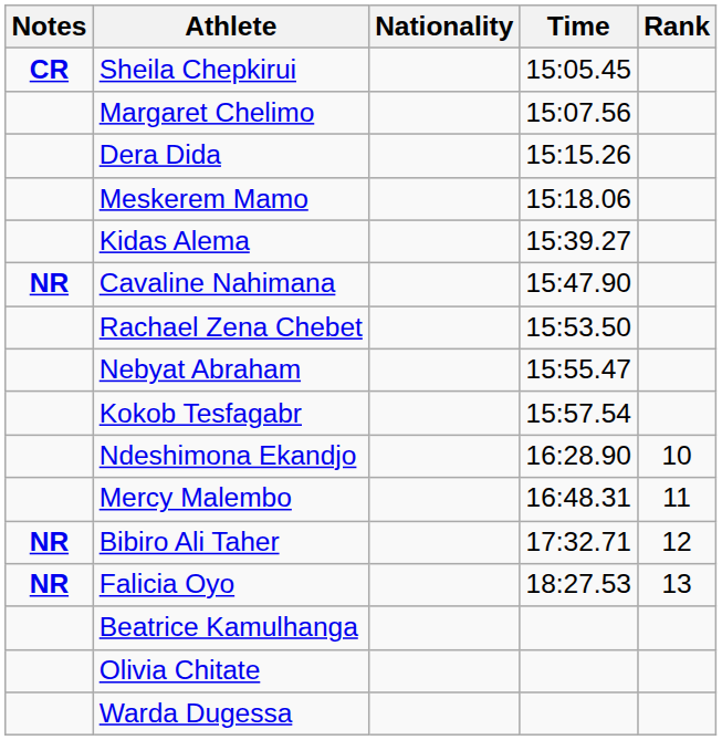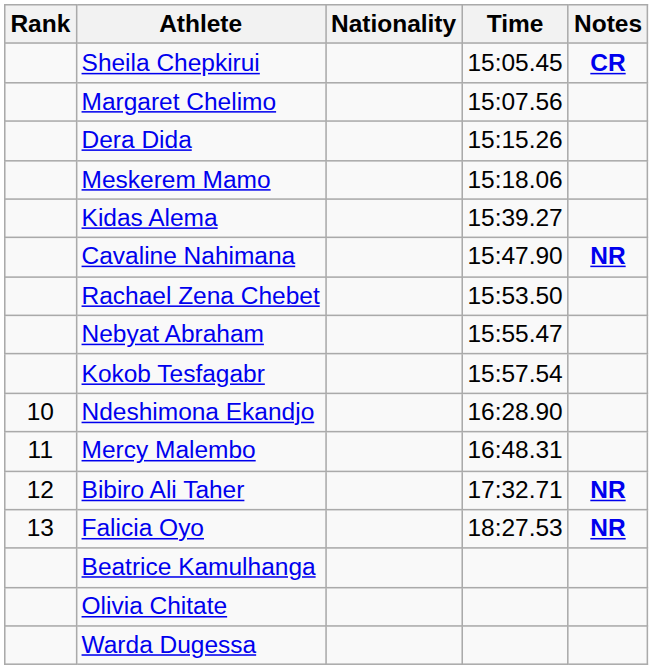 <table class="wikitable sortable" style="text-align:center">
 <tr>
-<th>Notes</th>
+<th>Rank</th>
 <th>Athlete</th>
 <th>Nationality</th>
 <th>Time</th>
-<th>Rank</th>
+<th>Notes</th>
 </tr>
 <tr>
-<td><strong><a href='#'>CR</a></strong></td>
+<td></td>
 <td align="left"><a href='#'>Sheila Chepkirui</a></td>
 <td align=left></td>
 <td>15:05.45</td>
-<td></td>
+<td><strong><a href='#'>CR</a></strong></td>
 </tr>
 <tr>
 <td></td>
 <td align="left"><a href='#'>Margaret Chelimo</a></td>
 <td align=left></td>
 <td>15:07.56</td>
 <td></td>
 </tr>
 <tr>
 <td></td>
 <td align="left"><a href='#'>Dera Dida</a></td>
 <td align=left></td>
 <td>15:15.26</td>
 <td></td>
 </tr>
 <tr>
 <td></td>
 <td align="left"><a href='#'>Meskerem Mamo</a></td>
 <td align=left></td>
 <td>15:18.06</td>
 <td></td>
 </tr>
 <tr>
 <td></td>
 <td align="left"><a href='#'>Kidas Alema</a></td>
 <td align=left></td>
 <td>15:39.27</td>
 <td></td>
 </tr>
 <tr>
-<td><strong><a href='#'>NR</a></strong></td>
+<td></td>
 <td align="left"><a href='#'>Cavaline Nahimana</a></td>
 <td align=left></td>
 <td>15:47.90</td>
-<td></td>
+<td><strong><a href='#'>NR</a></strong></td>
 </tr>
 <tr>
 <td></td>
 <td align="left"><a href='#'>Rachael Zena Chebet</a></td>
 <td align=left></td>
 <td>15:53.50</td>
 <td></td>
 </tr>
 <tr>
 <td></td>
 <td align="left"><a href='#'>Nebyat Abraham</a></td>
 <td align=left></td>
 <td>15:55.47</td>
 <td></td>
 </tr>
 <tr>
 <td></td>
 <td align="left"><a href='#'>Kokob Tesfagabr</a></td>
 <td align=left></td>
 <td>15:57.54</td>
 <td></td>
 </tr>
 <tr>
-<td></td>
+<td>10</td>
 <td align="left"><a href='#'>Ndeshimona Ekandjo</a></td>
 <td align=left></td>
 <td>16:28.90</td>
-<td>10</td>
+<td></td>
 </tr>
 <tr>
-<td></td>
+<td>11</td>
 <td align="left"><a href='#'>Mercy Malembo</a></td>
 <td align=left></td>
 <td>16:48.31</td>
-<td>11</td>
+<td></td>
 </tr>
 <tr>
-<td><strong><a href='#'>NR</a></strong></td>
+<td>12</td>
 <td align="left"><a href='#'>Bibiro Ali Taher</a></td>
 <td align=left></td>
 <td>17:32.71</td>
-<td>12</td>
+<td><strong><a href='#'>NR</a></strong></td>
 </tr>
 <tr>
-<td><strong><a href='#'>NR</a></strong></td>
+<td>13</td>
 <td align="left"><a href='#'>Falicia Oyo</a></td>
 <td align=left></td>
 <td>18:27.53</td>
-<td>13</td>
+<td><strong><a href='#'>NR</a></strong></td>
 </tr>
 <tr>
 <td></td>
 <td align=left><a href='#'>Beatrice Kamulhanga</a></td>
 <td align=left></td>
 <td></td>
 <td></td>
 </tr>
 <tr>
 <td></td>
 <td align=left><a href='#'>Olivia Chitate</a></td>
 <td align=left></td>
 <td></td>
 <td></td>
 </tr>
 <tr>
 <td></td>
 <td align=left><a href='#'>Warda Dugessa</a></td>
 <td align=left></td>
 <td></td>
 <td></td>
 </tr>
 </table>
